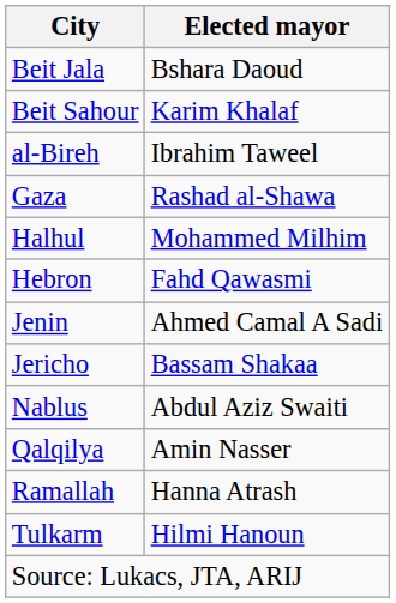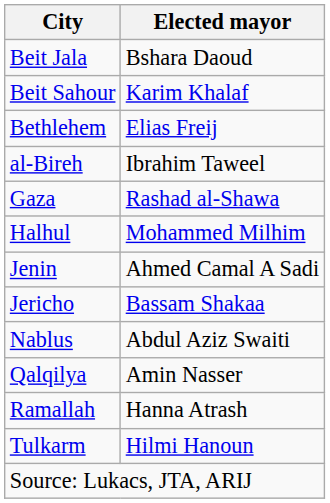 <table class=wikitable>
 <tr>
 <th>City</th>
 <th>Elected mayor</th>
 </tr>
 <tr>
 <td><a href='#'>Beit Jala</a></td>
 <td>Bshara Daoud</td>
 </tr>
 <tr>
 <td><a href='#'>Beit Sahour</a></td>
 <td><a href='#'>Karim Khalaf</a></td>
 </tr>
 <tr>
+<td><a href='#'>Bethlehem</a></td>
+<td><a href='#'>Elias Freij</a></td>
+</tr>
+<tr>
 <td><a href='#'>al-Bireh</a></td>
 <td>Ibrahim Taweel</td>
 </tr>
 <tr>
 <td><a href='#'>Gaza</a></td>
 <td><a href='#'>Rashad al-Shawa</a></td>
 </tr>
 <tr>
 <td><a href='#'>Halhul</a></td>
 <td><a href='#'>Mohammed Milhim</a></td>
-</tr>
-<tr>
-<td><a href='#'>Hebron</a></td>
-<td><a href='#'>Fahd Qawasmi</a></td>
 </tr>
 <tr>
 <td><a href='#'>Jenin</a></td>
 <td>Ahmed Camal A Sadi</td>
 </tr>
 <tr>
 <td><a href='#'>Jericho</a></td>
 <td><a href='#'>Bassam Shakaa</a></td>
 </tr>
 <tr>
 <td><a href='#'>Nablus</a></td>
 <td>Abdul Aziz Swaiti</td>
 </tr>
 <tr>
 <td><a href='#'>Qalqilya</a></td>
 <td>Amin Nasser</td>
 </tr>
 <tr>
 <td><a href='#'>Ramallah</a></td>
 <td>Hanna Atrash</td>
 </tr>
 <tr>
 <td><a href='#'>Tulkarm</a></td>
 <td><a href='#'>Hilmi Hanoun</a></td>
 </tr>
 <tr>
 <td colspan=2>Source: Lukacs, JTA, ARIJ</td>
 </tr>
 </table>
